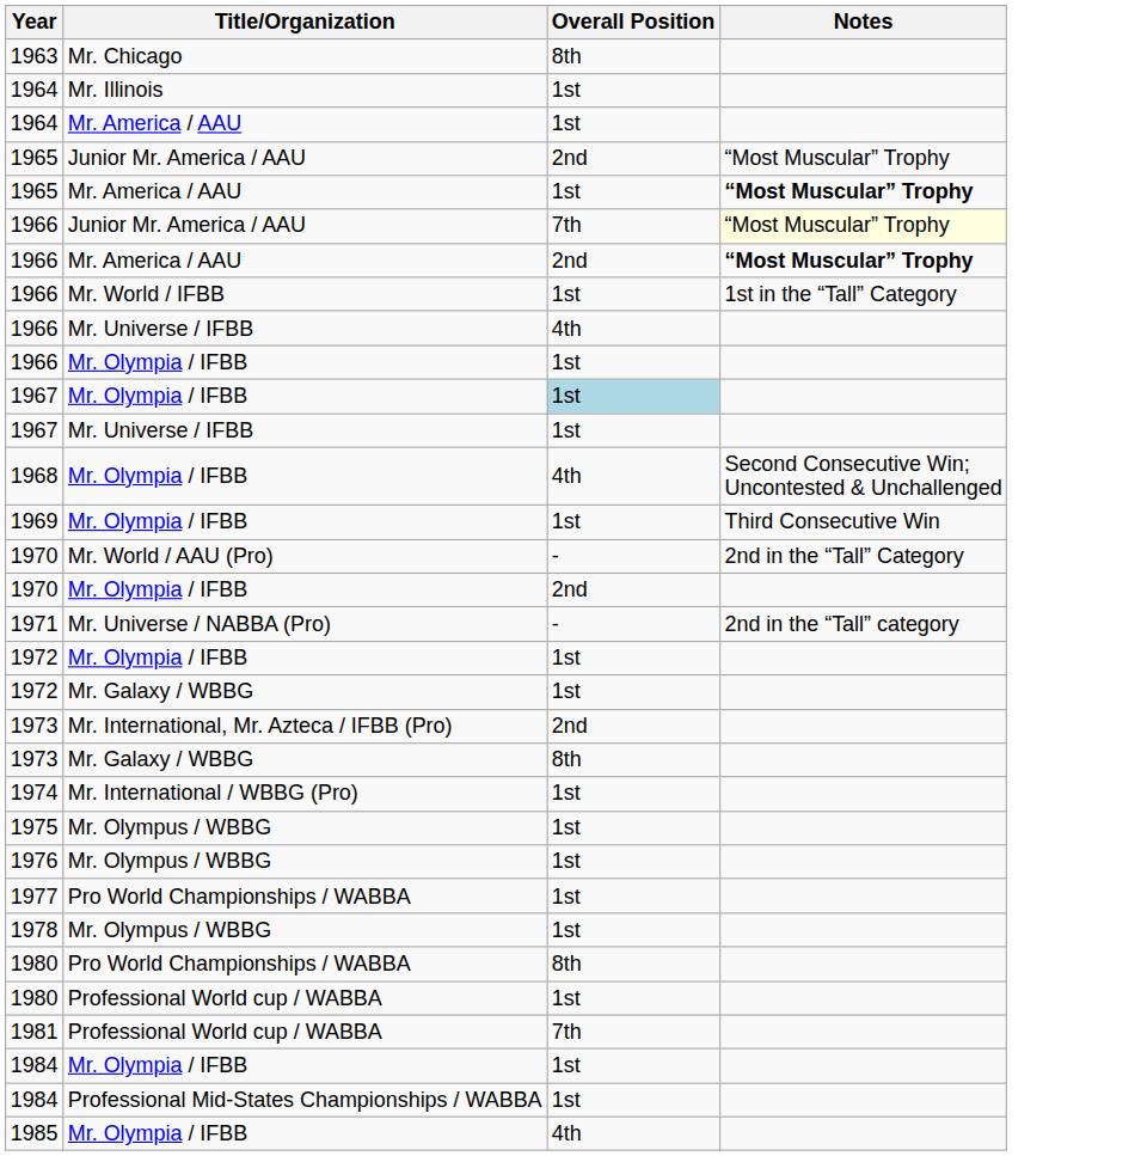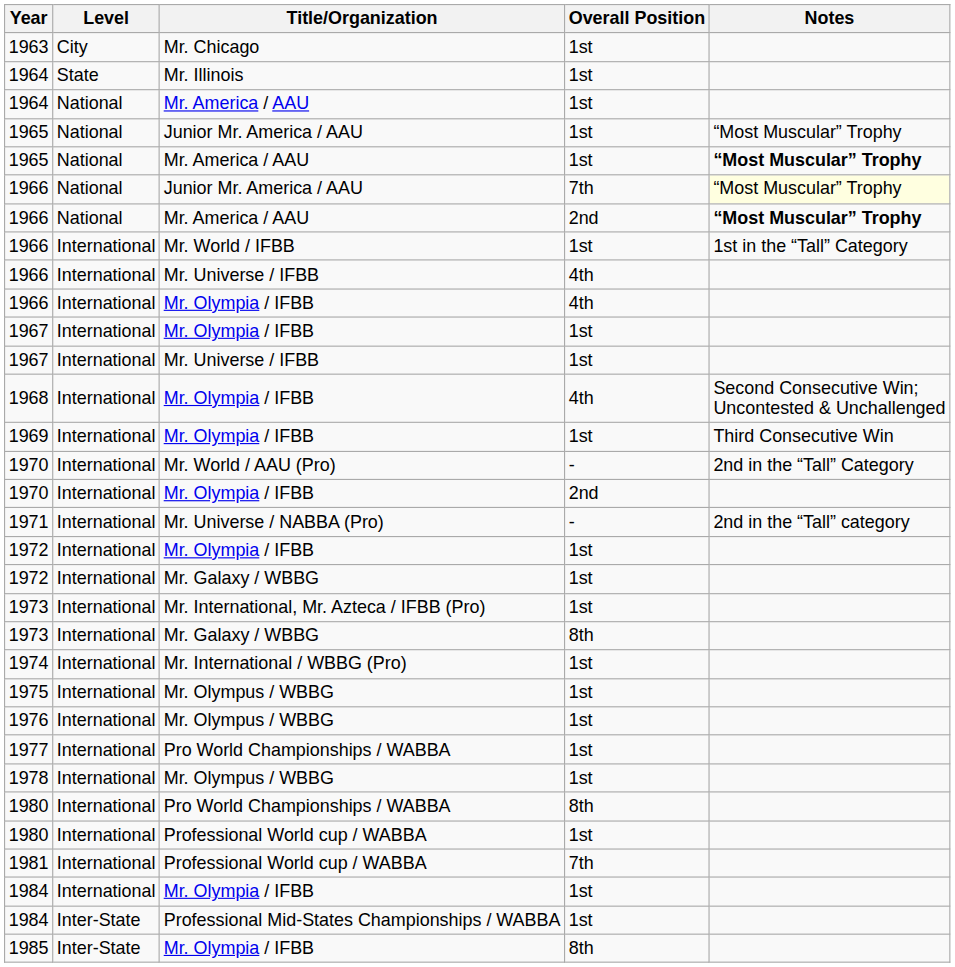 <table class="wikitable">
 <tr>
 <th>Year</th>
+<th>Level</th>
 <th>Title/Organization</th>
 <th>Overall Position</th>
 <th>Notes</th>
 </tr>
 <tr>
 <td>1963</td>
+<td>City</td>
 <td>Mr. Chicago</td>
-<td>8th</td>
+<td>1st</td>
 <td></td>
 </tr>
 <tr>
 <td>1964</td>
+<td>State</td>
 <td>Mr. Illinois</td>
 <td>1st</td>
 <td></td>
 </tr>
 <tr>
 <td>1964</td>
+<td>National</td>
 <td><a href='#'>Mr. America</a> / <a href='#'>AAU</a></td>
 <td>1st</td>
 <td></td>
 </tr>
 <tr>
 <td>1965</td>
+<td>National</td>
 <td>Junior Mr. America / AAU</td>
-<td>2nd</td>
+<td>1st</td>
 <td>“Most Muscular” Trophy</td>
 </tr>
 <tr>
 <td>1965</td>
+<td>National</td>
 <td>Mr. America / AAU</td>
 <td>1st</td>
 <td><strong>“Most Muscular” Trophy</strong></td>
 </tr>
 <tr>
 <td>1966</td>
+<td>National</td>
 <td>Junior Mr. America / AAU</td>
 <td>7th</td>
 <td style="background: lightyellow;">“Most Muscular” Trophy</td>
 </tr>
 <tr>
 <td>1966</td>
+<td>National</td>
 <td>Mr. America / AAU</td>
 <td>2nd</td>
 <td><strong>“Most Muscular” Trophy</strong></td>
 </tr>
 <tr>
 <td>1966</td>
+<td>International</td>
 <td>Mr. World / IFBB</td>
 <td>1st</td>
 <td>1st in the “Tall” Category</td>
 </tr>
 <tr>
 <td>1966</td>
+<td>International</td>
 <td>Mr. Universe / IFBB</td>
 <td>4th</td>
 <td></td>
 </tr>
 <tr>
 <td>1966</td>
+<td>International</td>
+<td><a href='#'>Mr. Olympia</a> / IFBB</td>
+<td>4th</td>
+<td></td>
+</tr>
+<tr>
+<td>1967</td>
+<td>International</td>
 <td><a href='#'>Mr. Olympia</a> / IFBB</td>
 <td>1st</td>
 <td></td>
 </tr>
 <tr>
 <td>1967</td>
-<td><a href='#'>Mr. Olympia</a> / IFBB</td>
-<td style="background: lightblue;">1st</td>
-<td></td>
-</tr>
-<tr>
-<td>1967</td>
+<td>International</td>
 <td>Mr. Universe / IFBB</td>
 <td>1st</td>
 <td></td>
 </tr>
 <tr>
 <td>1968</td>
+<td>International</td>
 <td><a href='#'>Mr. Olympia</a> / IFBB</td>
 <td>4th</td>
 <td>Second Consecutive Win;<br>Uncontested & Unchallenged</td>
 </tr>
 <tr>
 <td>1969</td>
+<td>International</td>
 <td><a href='#'>Mr. Olympia</a> / IFBB</td>
 <td>1st</td>
 <td>Third Consecutive Win</td>
 </tr>
 <tr>
 <td>1970</td>
+<td>International</td>
 <td>Mr. World / AAU (Pro)</td>
 <td>-</td>
 <td>2nd in the “Tall” Category</td>
 </tr>
 <tr>
 <td>1970</td>
+<td>International</td>
 <td><a href='#'>Mr. Olympia</a> / IFBB</td>
 <td>2nd</td>
 <td></td>
 </tr>
 <tr>
 <td>1971</td>
+<td>International</td>
 <td>Mr. Universe / NABBA (Pro)</td>
 <td>-</td>
 <td>2nd in the “Tall” category</td>
 </tr>
 <tr>
 <td>1972</td>
+<td>International</td>
 <td><a href='#'>Mr. Olympia</a> / IFBB</td>
 <td>1st</td>
 <td></td>
 </tr>
 <tr>
 <td>1972</td>
+<td>International</td>
 <td>Mr. Galaxy / WBBG</td>
 <td>1st</td>
 <td></td>
 </tr>
 <tr>
 <td>1973</td>
+<td>International</td>
 <td>Mr. International, Mr. Azteca / IFBB (Pro)</td>
-<td>2nd</td>
+<td>1st</td>
 <td></td>
 </tr>
 <tr>
 <td>1973</td>
+<td>International</td>
 <td>Mr. Galaxy / WBBG</td>
 <td>8th</td>
 <td></td>
 </tr>
 <tr>
 <td>1974</td>
+<td>International</td>
 <td>Mr. International / WBBG (Pro)</td>
 <td>1st</td>
 <td></td>
 </tr>
 <tr>
 <td>1975</td>
+<td>International</td>
 <td>Mr. Olympus / WBBG</td>
 <td>1st</td>
 <td></td>
 </tr>
 <tr>
 <td>1976</td>
+<td>International</td>
 <td>Mr. Olympus / WBBG</td>
 <td>1st</td>
 <td></td>
 </tr>
 <tr>
 <td>1977</td>
+<td>International</td>
 <td>Pro World Championships / WABBA</td>
 <td>1st</td>
 <td></td>
 </tr>
 <tr>
 <td>1978</td>
+<td>International</td>
 <td>Mr. Olympus / WBBG</td>
 <td>1st</td>
 <td></td>
 </tr>
 <tr>
 <td>1980</td>
+<td>International</td>
 <td>Pro World Championships / WABBA</td>
 <td>8th</td>
 <td></td>
 </tr>
 <tr>
 <td>1980</td>
+<td>International</td>
 <td>Professional World cup / WABBA</td>
 <td>1st</td>
 <td></td>
 </tr>
 <tr>
 <td>1981</td>
+<td>International</td>
 <td>Professional World cup / WABBA</td>
 <td>7th</td>
 <td></td>
 </tr>
 <tr>
 <td>1984</td>
+<td>International</td>
 <td><a href='#'>Mr. Olympia</a> / IFBB</td>
 <td>1st</td>
 <td></td>
 </tr>
 <tr>
 <td>1984</td>
+<td>Inter-State</td>
 <td>Professional Mid-States Championships / WABBA</td>
 <td>1st</td>
 <td></td>
 </tr>
 <tr>
 <td>1985</td>
+<td>Inter-State</td>
 <td><a href='#'>Mr. Olympia</a> / IFBB</td>
-<td>4th</td>
+<td>8th</td>
 <td></td>
 </tr>
 </table>
